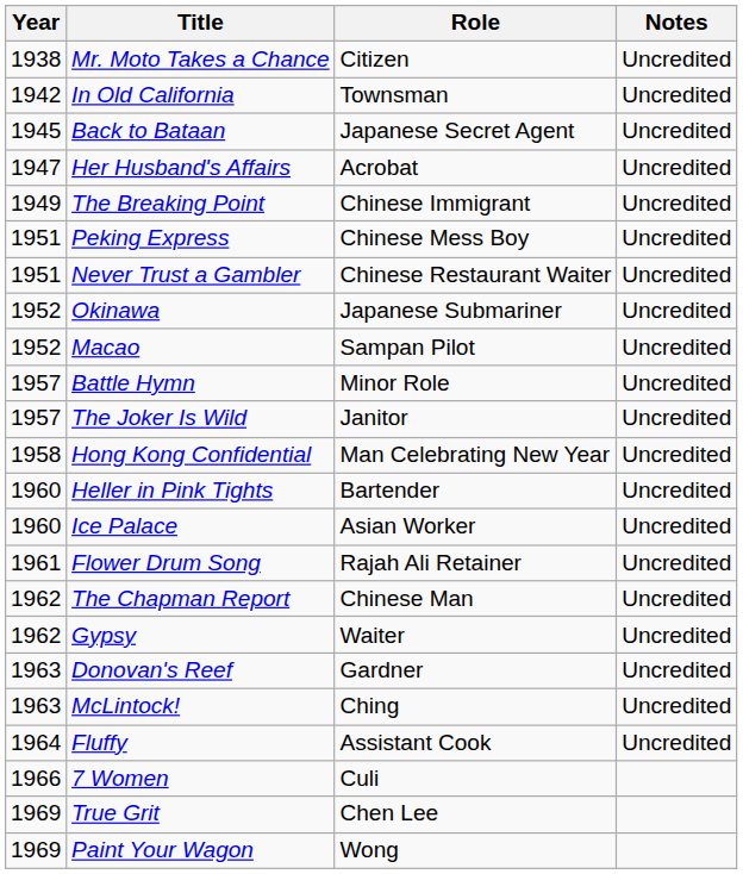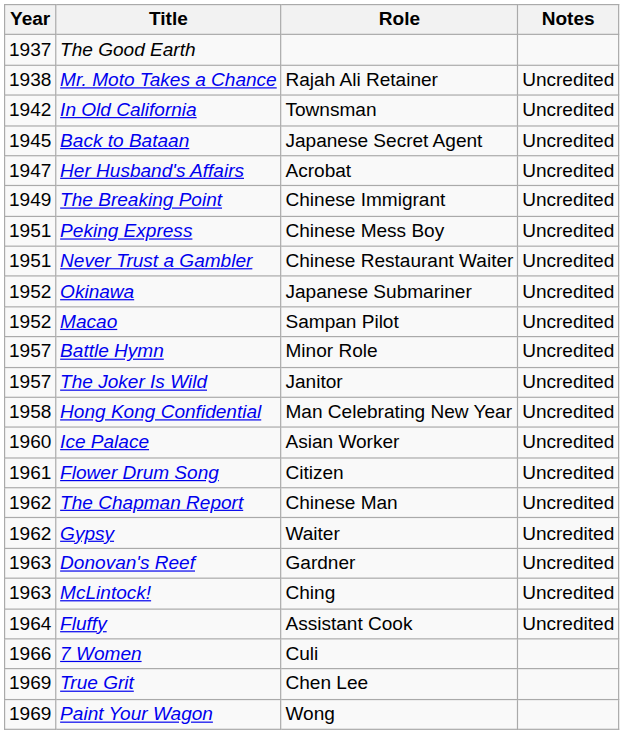 <table class="wikitable sortable">
 <tr>
 <th>Year</th>
 <th>Title</th>
 <th>Role</th>
 <th class="unsortable">Notes</th>
 </tr>
 <tr>
+<td>1937</td>
+<td><em>The Good Earth</em></td>
+<td></td>
+<td></td>
+</tr>
+<tr>
 <td>1938</td>
 <td><em><a href='#'>Mr. Moto Takes a Chance</a></em></td>
-<td>Citizen</td>
+<td>Rajah Ali Retainer</td>
 <td>Uncredited</td>
 </tr>
 <tr>
 <td>1942</td>
 <td><em><a href='#'>In Old California</a></em></td>
 <td>Townsman</td>
 <td>Uncredited</td>
 </tr>
 <tr>
 <td>1945</td>
 <td><em><a href='#'>Back to Bataan</a></em></td>
 <td>Japanese Secret Agent</td>
 <td>Uncredited</td>
 </tr>
 <tr>
 <td>1947</td>
 <td><em><a href='#'>Her Husband's Affairs</a></em></td>
 <td>Acrobat</td>
 <td>Uncredited</td>
 </tr>
 <tr>
 <td>1949</td>
 <td><em><a href='#'>The Breaking Point</a></em></td>
 <td>Chinese Immigrant</td>
 <td>Uncredited</td>
 </tr>
 <tr>
 <td>1951</td>
 <td><em><a href='#'>Peking Express</a></em></td>
 <td>Chinese Mess Boy</td>
 <td>Uncredited</td>
 </tr>
 <tr>
 <td>1951</td>
 <td><em><a href='#'>Never Trust a Gambler</a></em></td>
 <td>Chinese Restaurant Waiter</td>
 <td>Uncredited</td>
 </tr>
 <tr>
 <td>1952</td>
 <td><em><a href='#'>Okinawa</a></em></td>
 <td>Japanese Submariner</td>
 <td>Uncredited</td>
 </tr>
 <tr>
 <td>1952</td>
 <td><em><a href='#'>Macao</a></em></td>
 <td>Sampan Pilot</td>
 <td>Uncredited</td>
 </tr>
 <tr>
 <td>1957</td>
 <td><em><a href='#'>Battle Hymn</a></em></td>
 <td>Minor Role</td>
 <td>Uncredited</td>
 </tr>
 <tr>
 <td>1957</td>
 <td><em><a href='#'>The Joker Is Wild</a></em></td>
 <td>Janitor</td>
 <td>Uncredited</td>
 </tr>
 <tr>
 <td>1958</td>
 <td><em><a href='#'>Hong Kong Confidential</a></em></td>
 <td>Man Celebrating New Year</td>
 <td>Uncredited</td>
 </tr>
 <tr>
 <td>1960</td>
-<td><em><a href='#'>Heller in Pink Tights</a></em></td>
-<td>Bartender</td>
-<td>Uncredited</td>
-</tr>
-<tr>
-<td>1960</td>
 <td><em><a href='#'>Ice Palace</a></em></td>
 <td>Asian Worker</td>
 <td>Uncredited</td>
 </tr>
 <tr>
 <td>1961</td>
 <td><em><a href='#'>Flower Drum Song</a></em></td>
-<td>Rajah Ali Retainer</td>
+<td>Citizen</td>
 <td>Uncredited</td>
 </tr>
 <tr>
 <td>1962</td>
 <td><em><a href='#'>The Chapman Report</a></em></td>
 <td>Chinese Man</td>
 <td>Uncredited</td>
 </tr>
 <tr>
 <td>1962</td>
 <td><em><a href='#'>Gypsy</a></em></td>
 <td>Waiter</td>
 <td>Uncredited</td>
 </tr>
 <tr>
 <td>1963</td>
 <td><em><a href='#'>Donovan's Reef</a></em></td>
 <td>Gardner</td>
 <td>Uncredited</td>
 </tr>
 <tr>
 <td>1963</td>
 <td><em><a href='#'>McLintock!</a></em></td>
 <td>Ching</td>
 <td>Uncredited</td>
 </tr>
 <tr>
 <td>1964</td>
 <td><em><a href='#'>Fluffy</a></em></td>
 <td>Assistant Cook</td>
 <td>Uncredited</td>
 </tr>
 <tr>
 <td>1966</td>
 <td><em><a href='#'>7 Women</a></em></td>
 <td>Culi</td>
 <td></td>
 </tr>
 <tr>
 <td>1969</td>
 <td><em><a href='#'>True Grit</a></em></td>
 <td>Chen Lee</td>
 <td></td>
 </tr>
 <tr>
 <td>1969</td>
 <td><em><a href='#'>Paint Your Wagon</a></em></td>
 <td>Wong</td>
 <td></td>
 </tr>
 </table>
